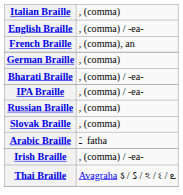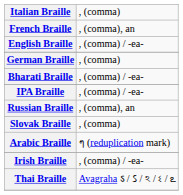 <table class="wikitable">
 <tr>
 <th align=left><a href='#'>Italian Braille</a></th>
 <td>, (comma)</td>
 </tr>
 <tr>
+<th align=left><a href='#'>French Braille</a></th>
+<td>, (comma), an</td>
+</tr>
+<tr>
 <th align=left><a href='#'>English Braille</a></th>
 <td>, (comma) / -ea-</td>
-</tr>
-<tr>
-<th align=left><a href='#'>French Braille</a></th>
-<td>, (comma), an</td>
 </tr>
 <tr>
 </tr>
 <tr>
 <th align=left><a href='#'>German Braille</a></th>
 <td>, (comma)</td>
 </tr>
 <tr>
 <th align=left><a href='#'>Bharati Braille</a></th>
 <td>, (comma) / -ea-</td>
 </tr>
 <tr>
 </tr>
 <tr>
 <th align=left><a href='#'>IPA Braille</a></th>
 <td>, (comma) / -ea-</td>
 </tr>
 <tr>
 <th align=left><a href='#'>Russian Braille</a></th>
-<td>, (comma)</td>
+<td>, (comma), an</td>
 </tr>
 <tr>
 <th align=left><a href='#'>Slovak Braille</a></th>
 <td>, (comma)</td>
 </tr>
 <tr>
 <th align=left><a href='#'>Arabic Braille</a></th>
-<td>ـَ   fatha</td>
+<td>ๆ (<a href='#'>reduplication</a> mark)</td>
 </tr>
 <tr>
 </tr>
 <tr>
 <th align=left><a href='#'>Irish Braille</a></th>
 <td>, (comma) / -ea-</td>
 </tr>
 <tr>
 <th align=left><a href='#'>Thai Braille</a></th>
 <td><a href='#'>Avagraha</a> ऽ / ઽ / ঽ / ଽ / ఽ </td>
 </tr>
 <tr>
 </tr>
 </table>
